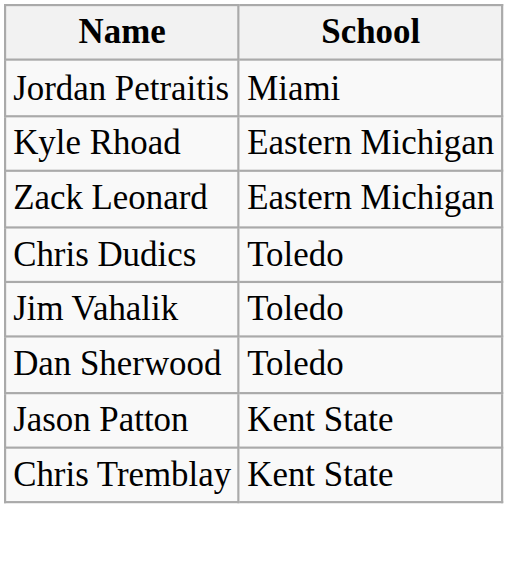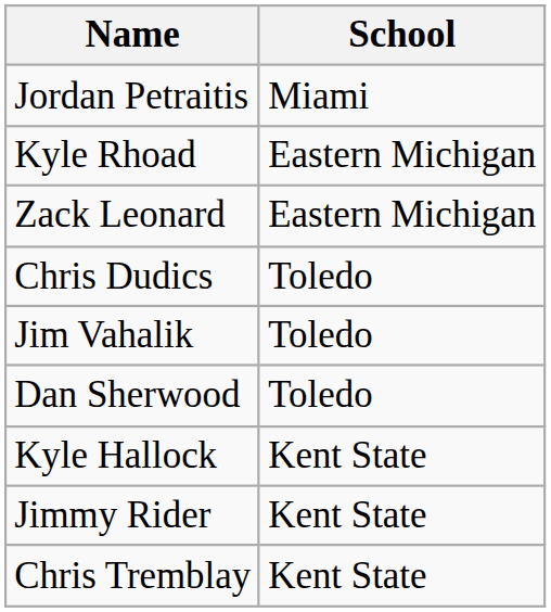 <table class=wikitable>
 <tr>
 <th>Name</th>
 <th>School</th>
 </tr>
 <tr>
 <td>Jordan Petraitis</td>
 <td>Miami</td>
 </tr>
 <tr>
 <td>Kyle Rhoad</td>
 <td>Eastern Michigan</td>
 </tr>
 <tr>
 <td>Zack Leonard</td>
 <td>Eastern Michigan</td>
 </tr>
 <tr>
 <td>Chris Dudics</td>
 <td>Toledo</td>
 </tr>
 <tr>
 <td>Jim Vahalik</td>
 <td>Toledo</td>
 </tr>
 <tr>
 <td>Dan Sherwood</td>
 <td>Toledo</td>
 </tr>
 <tr>
-<td>Jason Patton</td>
+<td>Kyle Hallock</td>
+<td>Kent State</td>
+</tr>
+<tr>
+<td>Jimmy Rider</td>
 <td>Kent State</td>
 </tr>
 <tr>
 <td>Chris Tremblay</td>
 <td>Kent State</td>
 </tr>
 </table>
